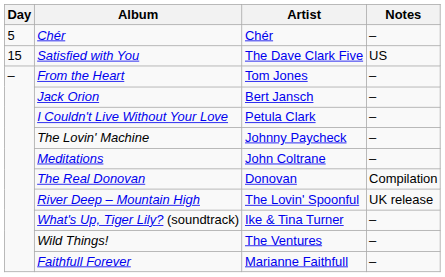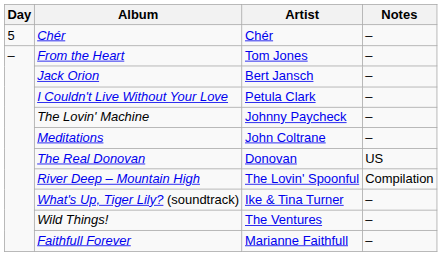 <table class="wikitable">
 <tr>
 <th>Day</th>
 <th>Album</th>
 <th>Artist</th>
 <th>Notes</th>
 </tr>
 <tr>
 <td valign="top">5</td>
 <td><em><a href='#'>Chér</a></em></td>
 <td><a href='#'>Chér</a></td>
 <td>–</td>
-</tr>
-<tr>
-<td valign="top">15</td>
-<td><em><a href='#'>Satisfied with You</a></em></td>
-<td><a href='#'>The Dave Clark Five</a></td>
-<td>US</td>
 </tr>
 <tr>
 <td rowspan="10" valign="top">–</td>
 <td><em><a href='#'>From the Heart</a></em></td>
 <td><a href='#'>Tom Jones</a></td>
 <td>–</td>
 </tr>
 <tr>
 <td><em><a href='#'>Jack Orion</a></em></td>
 <td><a href='#'>Bert Jansch</a></td>
 <td>–</td>
 </tr>
 <tr>
 <td><em><a href='#'>I Couldn't Live Without Your Love</a></em></td>
 <td><a href='#'>Petula Clark</a></td>
 <td>–</td>
 </tr>
 <tr>
 <td><em>The Lovin' Machine</em></td>
 <td><a href='#'>Johnny Paycheck</a></td>
 <td>–</td>
 </tr>
 <tr>
 <td><em><a href='#'>Meditations</a></em></td>
 <td><a href='#'>John Coltrane</a></td>
 <td>–</td>
 </tr>
 <tr>
 <td><em><a href='#'>The Real Donovan</a></em></td>
 <td><a href='#'>Donovan</a></td>
-<td>Compilation</td>
+<td>US</td>
 </tr>
 <tr>
 <td><em><a href='#'>River Deep – Mountain High</a></em></td>
 <td><a href='#'>The Lovin' Spoonful</a></td>
-<td>UK release</td>
+<td>Compilation</td>
 </tr>
 <tr>
 <td><em><a href='#'>What's Up, Tiger Lily?</a></em> (soundtrack)</td>
 <td><a href='#'>Ike & Tina Turner</a></td>
 <td>–</td>
 </tr>
 <tr>
 <td><em>Wild Things!</em></td>
 <td><a href='#'>The Ventures</a></td>
 <td>–</td>
 </tr>
 <tr>
 <td><em><a href='#'>Faithfull Forever</a></em></td>
 <td><a href='#'>Marianne Faithfull</a></td>
 <td>–</td>
 </tr>
 </table>
